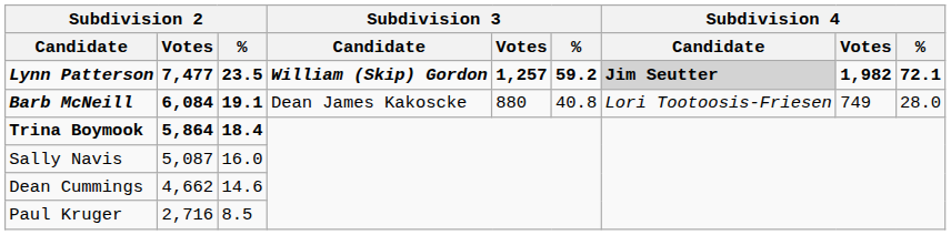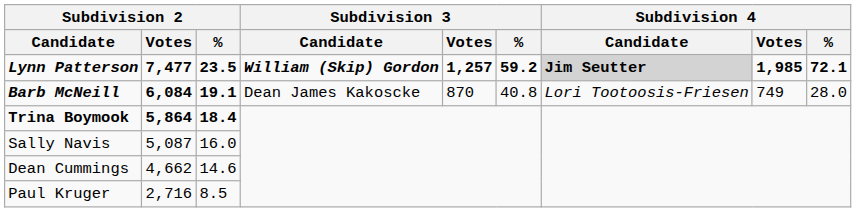 <table class="wikitable">
 <tr>
 <th colspan=3>Subdivision 2</th>
 <th colspan=3>Subdivision 3</th>
 <th colspan=3>Subdivision 4</th>
 </tr>
 <tr>
 <th>Candidate</th>
 <th>Votes</th>
 <th>%</th>
 <th>Candidate</th>
 <th>Votes</th>
 <th>%</th>
 <th>Candidate</th>
 <th>Votes</th>
 <th>%</th>
 </tr>
 <tr>
 <td><strong><em>Lynn Patterson</em></strong></td>
 <td><strong>7,477</strong></td>
 <td><strong>23.5</strong></td>
 <td><strong><em>William (Skip) Gordon</em></strong></td>
 <td><strong>1,257</strong></td>
 <td><strong>59.2</strong></td>
 <td style="background: lightgrey;"><strong>Jim Seutter</strong></td>
-<td><strong>1,982</strong></td>
+<td><strong>1,985</strong></td>
 <td><strong>72.1</strong></td>
 </tr>
 <tr>
 <td><strong><em>Barb McNeill</em></strong></td>
 <td><strong>6,084</strong></td>
 <td><strong>19.1</strong></td>
 <td>Dean James Kakoscke</td>
-<td>880</td>
+<td>870</td>
 <td>40.8</td>
 <td><em>Lori Tootoosis-Friesen</em></td>
 <td>749</td>
 <td>28.0</td>
 </tr>
 <tr>
 <td><strong>Trina Boymook</strong></td>
 <td><strong>5,864</strong></td>
 <td><strong>18.4</strong></td>
 <td colspan=3 rowspan=4></td>
 <td colspan=3 rowspan=4></td>
 </tr>
 <tr>
 <td>Sally Navis</td>
 <td>5,087</td>
 <td>16.0</td>
 </tr>
 <tr>
 <td>Dean Cummings</td>
 <td>4,662</td>
 <td>14.6</td>
 </tr>
 <tr>
 <td>Paul Kruger</td>
 <td>2,716</td>
 <td>8.5</td>
 </tr>
 </table>
